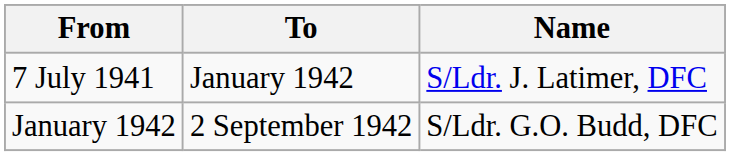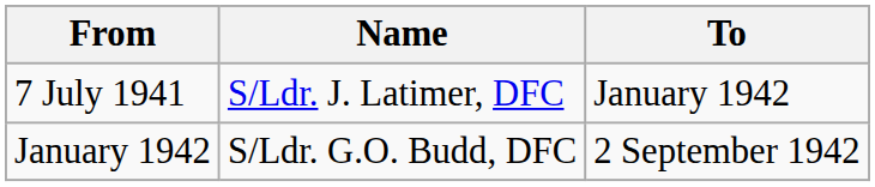 <table class="wikitable">
 <tr>
 <th>From</th>
+<th>Name</th>
 <th>To</th>
-<th>Name</th>
 </tr>
 <tr>
 <td>7 July 1941</td>
+<td><a href='#'>S/Ldr.</a> J. Latimer, <a href='#'>DFC</a></td>
 <td>January 1942</td>
-<td><a href='#'>S/Ldr.</a> J. Latimer, <a href='#'>DFC</a></td>
 </tr>
 <tr>
 <td>January 1942</td>
+<td>S/Ldr. G.O. Budd, DFC</td>
 <td>2 September 1942</td>
-<td>S/Ldr. G.O. Budd, DFC</td>
 </tr>
 </table>
